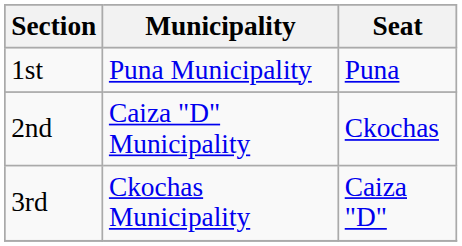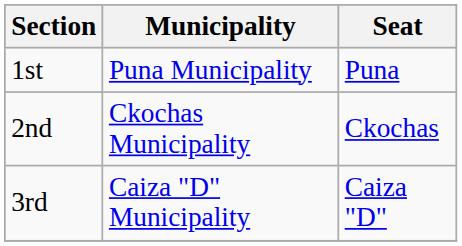 <table class="wikitable" border="1" style="width:30%;" border="1">
 <tr bgcolor=silver>
 <th>Section</th>
 <th>Municipality</th>
 <th>Seat</th>
 </tr>
 <tr>
 <td>1st</td>
 <td><a href='#'>Puna Municipality</a></td>
 <td><a href='#'>Puna</a></td>
 </tr>
 <tr>
 <td>2nd</td>
-<td><a href='#'>Caiza "D" Municipality</a></td>
+<td><a href='#'>Ckochas Municipality</a></td>
 <td><a href='#'>Ckochas</a></td>
 </tr>
 <tr>
 <td>3rd</td>
-<td><a href='#'>Ckochas Municipality</a></td>
+<td><a href='#'>Caiza "D" Municipality</a></td>
 <td><a href='#'>Caiza "D"</a></td>
 </tr>
 <tr>
 </tr>
 </table>
